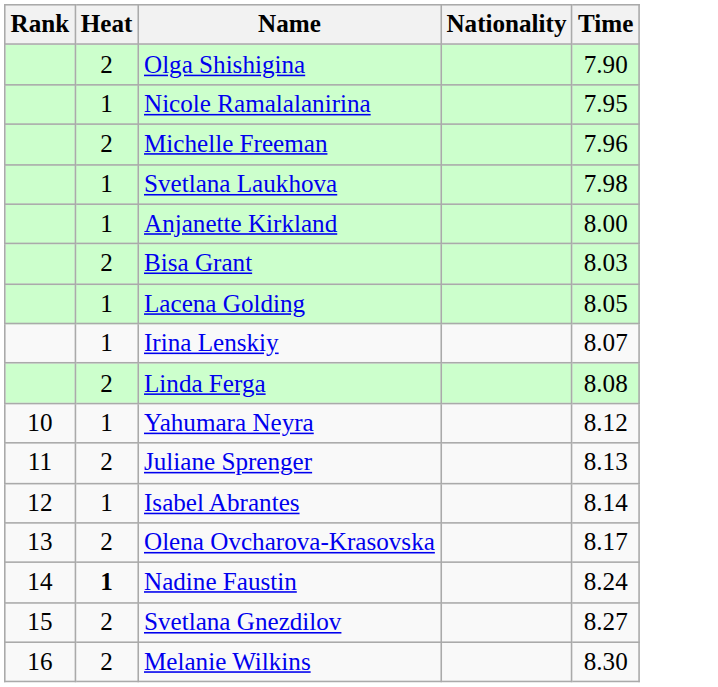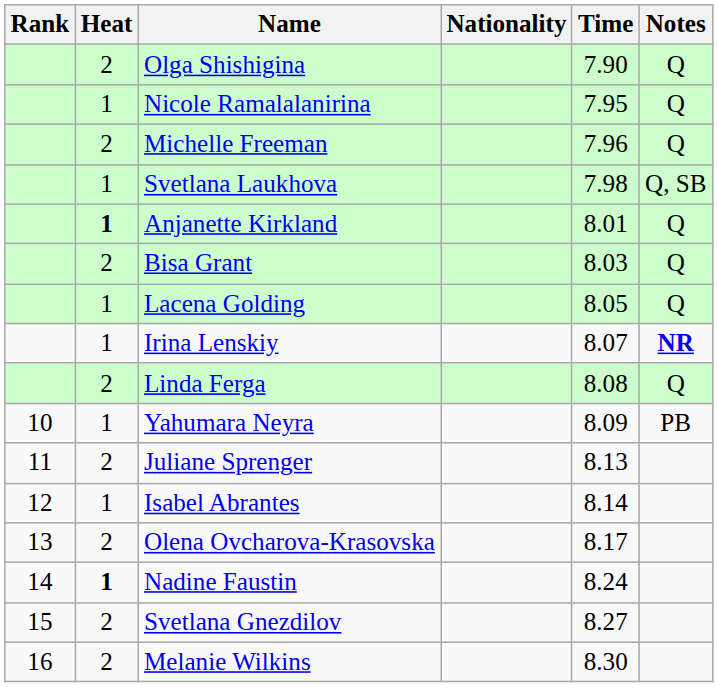 <table class="wikitable sortable" style="text-align:center">
 <tr>
 <th>Rank</th>
 <th>Heat</th>
 <th>Name</th>
 <th>Nationality</th>
 <th>Time</th>
+<th>Notes</th>
 </tr>
 <tr bgcolor=ccffcc>
 <td></td>
 <td>2</td>
 <td align="left"><a href='#'>Olga Shishigina</a></td>
 <td align=left></td>
 <td>7.90</td>
+<td>Q</td>
 </tr>
 <tr bgcolor=ccffcc>
 <td></td>
 <td>1</td>
 <td align="left"><a href='#'>Nicole Ramalalanirina</a></td>
 <td align=left></td>
 <td>7.95</td>
+<td>Q</td>
 </tr>
 <tr bgcolor=ccffcc>
 <td></td>
 <td>2</td>
 <td align="left"><a href='#'>Michelle Freeman</a></td>
 <td align=left></td>
 <td>7.96</td>
+<td>Q</td>
 </tr>
 <tr bgcolor=ccffcc>
 <td></td>
 <td>1</td>
 <td align="left"><a href='#'>Svetlana Laukhova</a></td>
 <td align=left></td>
 <td>7.98</td>
+<td>Q, SB</td>
 </tr>
 <tr bgcolor=ccffcc>
 <td></td>
-<td>1</td>
+<td><strong>1</strong></td>
 <td align="left"><a href='#'>Anjanette Kirkland</a></td>
 <td align=left></td>
-<td>8.00</td>
+<td>8.01</td>
+<td>Q</td>
 </tr>
 <tr bgcolor=ccffcc>
 <td></td>
 <td>2</td>
 <td align="left"><a href='#'>Bisa Grant</a></td>
 <td align=left></td>
 <td>8.03</td>
+<td>Q</td>
 </tr>
 <tr bgcolor=ccffcc>
 <td></td>
 <td>1</td>
 <td align="left"><a href='#'>Lacena Golding</a></td>
 <td align=left></td>
 <td>8.05</td>
+<td>Q</td>
 </tr>
 <tr>
 <td></td>
 <td>1</td>
 <td align="left"><a href='#'>Irina Lenskiy</a></td>
 <td align=left></td>
 <td>8.07</td>
+<td><strong><a href='#'>NR</a></strong></td>
 </tr>
 <tr bgcolor=ccffcc>
 <td></td>
 <td>2</td>
 <td align="left"><a href='#'>Linda Ferga</a></td>
 <td align=left></td>
 <td>8.08</td>
+<td>Q</td>
 </tr>
 <tr>
 <td>10</td>
 <td>1</td>
 <td align="left"><a href='#'>Yahumara Neyra</a></td>
 <td align=left></td>
-<td>8.12</td>
+<td>8.09</td>
+<td>PB</td>
 </tr>
 <tr>
 <td>11</td>
 <td>2</td>
 <td align="left"><a href='#'>Juliane Sprenger</a></td>
 <td align=left></td>
 <td>8.13</td>
+<td></td>
 </tr>
 <tr>
 <td>12</td>
 <td>1</td>
 <td align="left"><a href='#'>Isabel Abrantes</a></td>
 <td align=left></td>
 <td>8.14</td>
+<td></td>
 </tr>
 <tr>
 <td>13</td>
 <td>2</td>
 <td align="left"><a href='#'>Olena Ovcharova-Krasovska</a></td>
 <td align=left></td>
 <td>8.17</td>
+<td></td>
 </tr>
 <tr>
 <td>14</td>
 <td><strong>1</strong></td>
 <td align="left"><a href='#'>Nadine Faustin</a></td>
 <td align=left></td>
 <td>8.24</td>
+<td></td>
 </tr>
 <tr>
 <td>15</td>
 <td>2</td>
 <td align="left"><a href='#'>Svetlana Gnezdilov</a></td>
 <td align=left></td>
 <td>8.27</td>
+<td></td>
 </tr>
 <tr>
 <td>16</td>
 <td>2</td>
 <td align="left"><a href='#'>Melanie Wilkins</a></td>
 <td align=left></td>
 <td>8.30</td>
+<td></td>
 </tr>
 </table>
